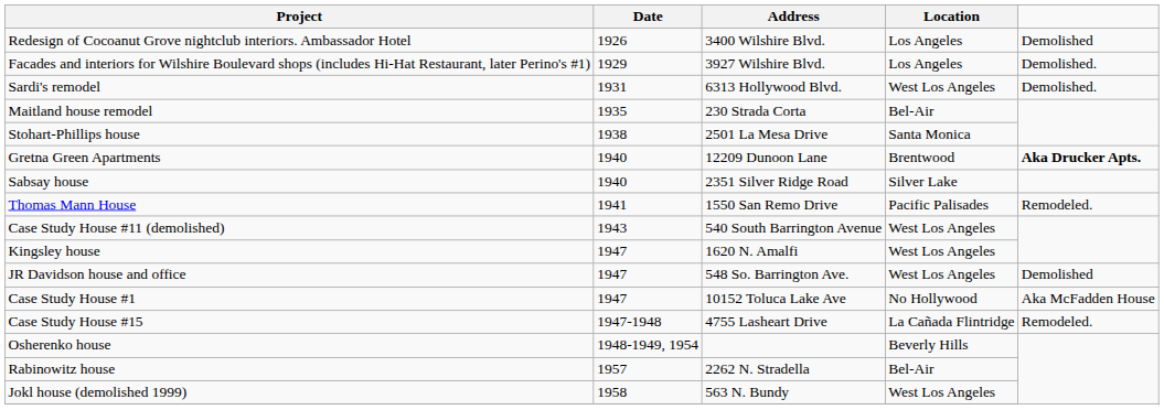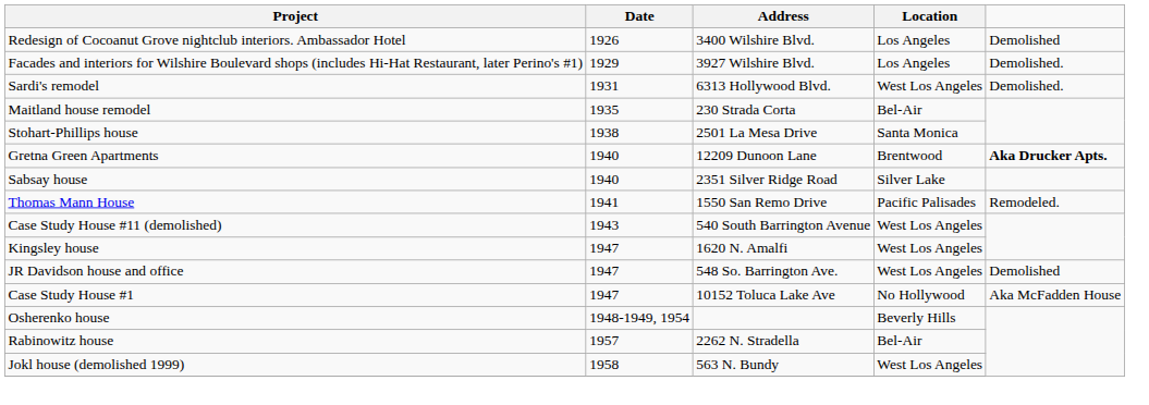 <table class="wikitable sortable">
 <tr>
 <th>Project</th>
 <th>Date</th>
 <th class="unsortable">Address</th>
 <th>Location</th>
 </tr>
 <tr>
 <td>Redesign of Cocoanut Grove nightclub interiors. Ambassador Hotel</td>
 <td>1926</td>
 <td>3400 Wilshire Blvd.</td>
 <td>Los Angeles</td>
 <td>Demolished</td>
 </tr>
 <tr>
 <td>Facades and interiors for Wilshire Boulevard shops (includes Hi-Hat Restaurant, later Perino's #1)</td>
 <td>1929</td>
 <td>3927 Wilshire Blvd.</td>
 <td>Los Angeles</td>
 <td>Demolished.</td>
 </tr>
 <tr>
 <td>Sardi's remodel</td>
 <td>1931</td>
 <td>6313 Hollywood Blvd.</td>
 <td>West Los Angeles</td>
 <td>Demolished.</td>
 </tr>
 <tr>
 <td>Maitland house remodel</td>
 <td>1935</td>
 <td>230 Strada Corta</td>
 <td>Bel-Air</td>
 </tr>
 <tr>
 <td>Stohart-Phillips house</td>
 <td>1938</td>
 <td>2501 La Mesa Drive</td>
 <td>Santa Monica</td>
 </tr>
 <tr>
 <td>Gretna Green Apartments</td>
 <td>1940</td>
 <td>12209 Dunoon Lane</td>
 <td>Brentwood</td>
 <td><strong>Aka Drucker Apts.</strong></td>
 </tr>
 <tr>
 <td>Sabsay house</td>
 <td>1940</td>
 <td>2351 Silver Ridge Road</td>
 <td>Silver Lake</td>
 </tr>
 <tr>
 <td><a href='#'>Thomas Mann House</a></td>
 <td>1941</td>
 <td>1550 San Remo Drive</td>
 <td>Pacific Palisades</td>
 <td>Remodeled.</td>
 </tr>
 <tr>
 <td>Case Study House #11 (demolished)</td>
 <td>1943</td>
 <td>540 South Barrington Avenue</td>
 <td>West Los Angeles</td>
 </tr>
 <tr>
 <td>Kingsley house</td>
 <td>1947</td>
 <td>1620 N. Amalfi</td>
 <td>West Los Angeles</td>
 </tr>
 <tr>
 <td>JR Davidson house and office</td>
 <td>1947</td>
 <td>548 So. Barrington Ave.</td>
 <td>West Los Angeles</td>
 <td>Demolished</td>
 </tr>
 <tr>
 <td>Case Study House #1</td>
 <td>1947</td>
 <td>10152 Toluca Lake Ave</td>
 <td>No Hollywood</td>
 <td>Aka McFadden House</td>
 </tr>
 <tr>
-<td>Case Study House #15</td>
-<td>1947-1948</td>
-<td>4755 Lasheart Drive</td>
-<td>La Cañada Flintridge</td>
-<td>Remodeled.</td>
-</tr>
-<tr>
 <td>Osherenko house</td>
 <td>1948-1949, 1954</td>
 <td></td>
 <td>Beverly Hills</td>
 </tr>
 <tr>
 <td>Rabinowitz house</td>
 <td>1957</td>
 <td>2262 N. Stradella</td>
 <td>Bel-Air</td>
 </tr>
 <tr>
 <td>Jokl house (demolished 1999)</td>
 <td>1958</td>
 <td>563 N. Bundy</td>
 <td>West Los Angeles</td>
 </tr>
 <tr>
 </tr>
 </table>
